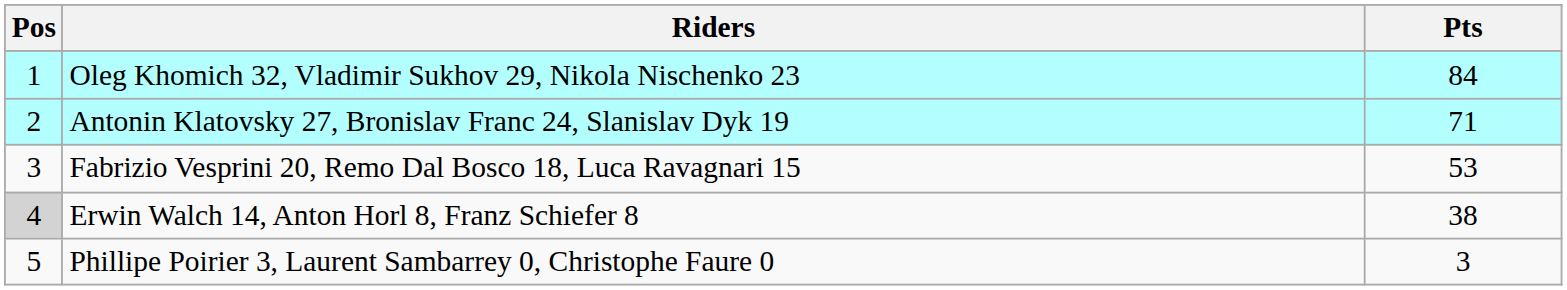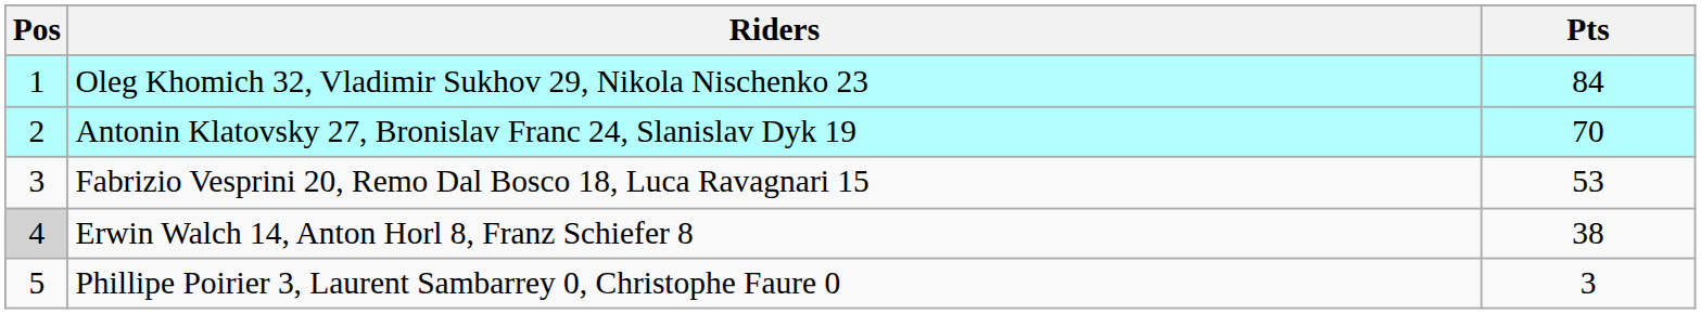 <table class="wikitable" style="font-size: 100%">
 <tr>
 <th width=20>Pos</th>
 <th width=700>Riders</th>
 <th width=100>Pts</th>
 </tr>
 <tr align=center style="background-color: #b3ffff;">
 <td>1</td>
 <td align="left"> Oleg Khomich 32, Vladimir Sukhov 29, Nikola Nischenko 23</td>
 <td>84</td>
 </tr>
 <tr align=center style="background-color: #b3ffff;">
 <td>2</td>
 <td align="left"> Antonin Klatovsky 27, Bronislav Franc 24, Slanislav Dyk 19</td>
-<td>71</td>
+<td>70</td>
 </tr>
 <tr align=center>
 <td>3</td>
 <td align="left"> Fabrizio Vesprini 20, Remo Dal Bosco 18, Luca Ravagnari 15</td>
 <td>53</td>
 </tr>
 <tr align=center>
 <td style="background: lightgrey;">4</td>
 <td align="left"> Erwin Walch 14, Anton Horl 8, Franz Schiefer 8</td>
 <td>38</td>
 </tr>
 <tr align=center>
 <td>5</td>
 <td align="left"> Phillipe Poirier 3, Laurent Sambarrey 0, Christophe Faure 0</td>
 <td>3</td>
 </tr>
 </table>
